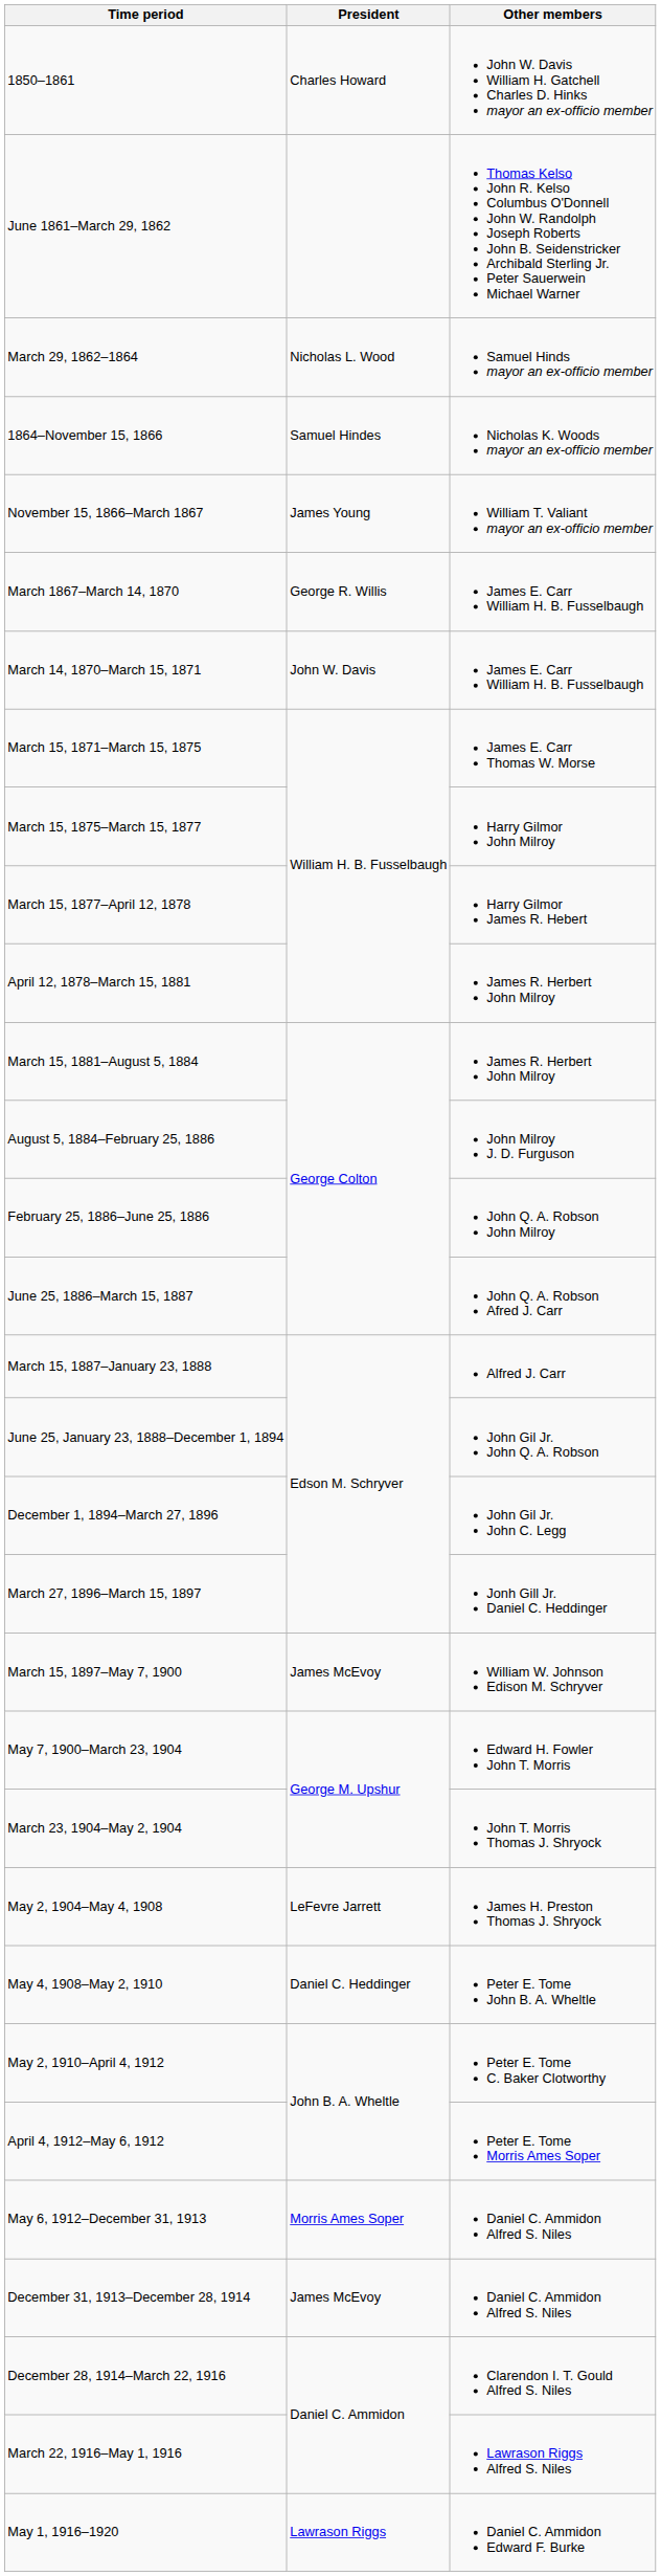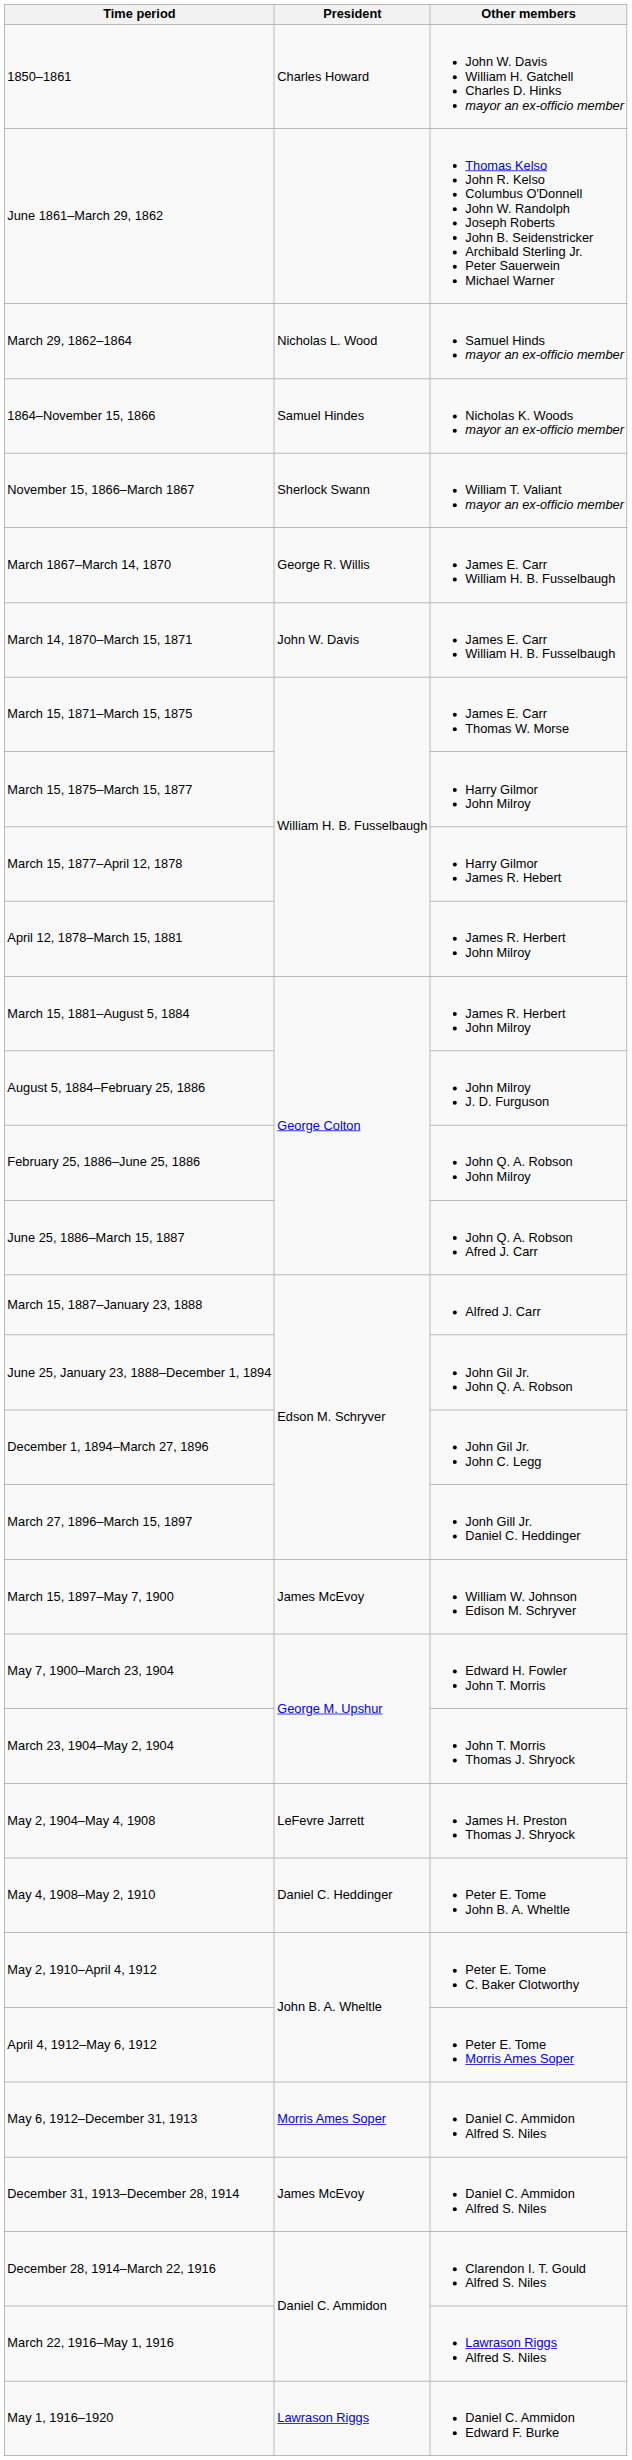 <table class="wikitable sortable mw-collapsible">
 <tr>
 <th>Time period</th>
 <th>President</th>
 <th>Other members</th>
 </tr>
 <tr>
 <td>1850–1861</td>
 <td>Charles Howard</td>
 <td><br><ul><li>John W. Davis</li><li>William H. Gatchell</li><li>Charles D. Hinks</li><li><em>mayor an ex-officio member</em></li></ul></td>
 </tr>
 <tr>
 <td>June 1861–March 29, 1862<br></td>
 <td></td>
 <td><br><ul><li><a href='#'>Thomas Kelso</a></li><li>John R. Kelso</li><li>Columbus O'Donnell</li><li>John W. Randolph</li><li>Joseph Roberts</li><li>John B. Seidenstricker</li><li>Archibald Sterling Jr.</li><li>Peter Sauerwein</li><li>Michael Warner</li></ul></td>
 </tr>
 <tr>
 <td>March 29, 1862–1864</td>
 <td>Nicholas L. Wood</td>
 <td><br><ul><li>Samuel Hinds</li><li><em>mayor an ex-officio member</em></li></ul></td>
 </tr>
 <tr>
 <td>1864–November 15, 1866</td>
 <td>Samuel Hindes</td>
 <td><br><ul><li>Nicholas K. Woods</li><li><em>mayor an ex-officio member</em></li></ul></td>
 </tr>
 <tr>
 <td>November 15, 1866–March 1867</td>
-<td>James Young</td>
+<td>Sherlock Swann</td>
 <td><br><ul><li>William T. Valiant</li><li><em>mayor an ex-officio member</em></li></ul></td>
 </tr>
 <tr>
 <td>March 1867–March 14, 1870</td>
 <td>George R. Willis</td>
 <td><br><ul><li>James E. Carr</li><li>William H. B. Fusselbaugh</li></ul></td>
 </tr>
 <tr>
 <td>March 14, 1870–March 15, 1871</td>
 <td>John W. Davis</td>
 <td><br><ul><li>James E. Carr</li><li>William H. B. Fusselbaugh</li></ul></td>
 </tr>
 <tr>
 <td>March 15, 1871–March 15, 1875</td>
 <td rowspan=4>William H. B. Fusselbaugh</td>
 <td><br><ul><li>James E. Carr</li><li>Thomas W. Morse</li></ul></td>
 </tr>
 <tr>
 <td>March 15, 1875–March 15, 1877</td>
 <td><br><ul><li>Harry Gilmor</li><li>John Milroy</li></ul></td>
 </tr>
 <tr>
 <td>March 15, 1877–April 12, 1878</td>
 <td><br><ul><li>Harry Gilmor</li><li>James R. Hebert</li></ul></td>
 </tr>
 <tr>
 <td>April 12, 1878–March 15, 1881</td>
 <td><br><ul><li>James R. Herbert</li><li>John Milroy</li></ul></td>
 </tr>
 <tr>
 <td>March 15, 1881–August 5, 1884</td>
 <td rowspan=4><a href='#'>George Colton</a></td>
 <td><br><ul><li>James R. Herbert</li><li>John Milroy</li></ul></td>
 </tr>
 <tr>
 <td>August 5, 1884–February 25, 1886</td>
 <td><br><ul><li>John Milroy</li><li>J. D. Furguson</li></ul></td>
 </tr>
 <tr>
 <td>February 25, 1886–June 25, 1886</td>
 <td><br><ul><li>John Q. A. Robson</li><li>John Milroy</li></ul></td>
 </tr>
 <tr>
 <td>June 25, 1886–March 15, 1887</td>
 <td><br><ul><li>John Q. A. Robson</li><li>Afred J. Carr</li></ul></td>
 </tr>
 <tr>
 <td>March 15, 1887–January 23, 1888</td>
 <td rowspan=4>Edson M. Schryver</td>
 <td><br><ul><li>Alfred J. Carr</li></ul></td>
 </tr>
 <tr>
 <td>June 25, January 23, 1888–December 1, 1894</td>
 <td><br><ul><li>John Gil Jr.</li><li>John Q. A. Robson</li></ul></td>
 </tr>
 <tr>
 <td>December 1, 1894–March 27, 1896</td>
 <td><br><ul><li>John Gil Jr.</li><li>John C. Legg</li></ul></td>
 </tr>
 <tr>
 <td>March 27, 1896–March 15, 1897</td>
 <td><br><ul><li>Jonh Gill Jr.</li><li>Daniel C. Heddinger</li></ul></td>
 </tr>
 <tr>
 <td>March 15, 1897–May 7, 1900</td>
 <td>James McEvoy</td>
 <td><br><ul><li>William W. Johnson</li><li>Edison M. Schryver</li></ul></td>
 </tr>
 <tr>
 <td>May 7, 1900–March 23, 1904</td>
 <td rowspan=2><a href='#'>George M. Upshur</a></td>
 <td><br><ul><li>Edward H. Fowler</li><li>John T. Morris</li></ul></td>
 </tr>
 <tr>
 <td>March 23, 1904–May 2, 1904</td>
 <td><br><ul><li>John T. Morris</li><li>Thomas J. Shryock</li></ul></td>
 </tr>
 <tr>
 <td>May 2, 1904–May 4, 1908</td>
 <td>LeFevre Jarrett</td>
 <td><br><ul><li>James H. Preston</li><li>Thomas J. Shryock</li></ul></td>
 </tr>
 <tr>
 <td>May 4, 1908–May 2, 1910</td>
 <td>Daniel C. Heddinger</td>
 <td><br><ul><li>Peter E. Tome</li><li>John B. A. Wheltle</li></ul></td>
 </tr>
 <tr>
 <td>May 2, 1910–April 4, 1912</td>
 <td rowspan=2>John B. A. Wheltle</td>
 <td><br><ul><li>Peter E. Tome</li><li>C. Baker Clotworthy</li></ul></td>
 </tr>
 <tr>
 <td>April 4, 1912–May 6, 1912</td>
 <td><br><ul><li>Peter E. Tome</li><li><a href='#'>Morris Ames Soper</a></li></ul></td>
 </tr>
 <tr>
 <td>May 6, 1912–December 31, 1913</td>
 <td><a href='#'>Morris Ames Soper</a></td>
 <td><br><ul><li>Daniel C. Ammidon</li><li>Alfred S. Niles</li></ul></td>
 </tr>
 <tr>
 <td>December 31, 1913–December 28, 1914</td>
 <td>James McEvoy</td>
 <td><br><ul><li>Daniel C. Ammidon</li><li>Alfred S. Niles</li></ul></td>
 </tr>
 <tr>
 <td>December 28, 1914–March 22, 1916</td>
 <td rowspan=2>Daniel C. Ammidon</td>
 <td><br><ul><li>Clarendon I. T. Gould</li><li>Alfred S. Niles</li></ul></td>
 </tr>
 <tr>
 <td>March 22, 1916–May 1, 1916</td>
 <td><br><ul><li><a href='#'>Lawrason Riggs</a></li><li>Alfred S. Niles</li></ul></td>
 </tr>
 <tr>
 <td>May 1, 1916–1920</td>
 <td><a href='#'>Lawrason Riggs</a></td>
 <td><br><ul><li>Daniel C. Ammidon</li><li>Edward F. Burke</li></ul></td>
 </tr>
 </table>
